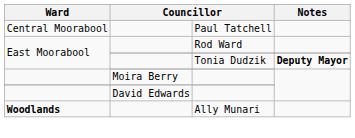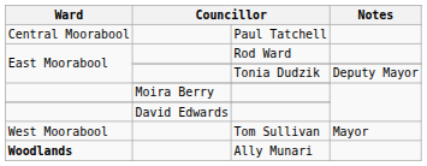 <table class="wikitable">
 <tr>
 <th>Ward</th>
 <th colspan="2">Councillor</th>
 <th>Notes</th>
 </tr>
 <tr>
 <td>Central Moorabool</td>
 <td> </td>
 <td>Paul Tatchell</td>
 <td></td>
 </tr>
 <tr>
 <td rowspan="4">East Moorabool</td>
 <td> </td>
 <td>Rod Ward</td>
 <td></td>
 </tr>
 <tr>
 </tr>
 <tr Central Moorabool>
 <td> </td>
 <td>Tonia Dudzik</td>
-<td><strong>Deputy Mayor</strong></td>
+<td>Deputy Mayor</td>
 </tr>
 <tr>
 </tr>
 <tr East Moorabool>
 <td> </td>
 <td>Moira Berry</td>
 <td></td>
 </tr>
 <tr>
 </tr>
 <tr East Moorabool>
 <td> </td>
 <td>David Edwards</td>
 <td></td>
 </tr>
 <tr>
+<td>West Moorabool</td>
+<td> </td>
+<td>Tom Sullivan</td>
+<td>Mayor</td>
+</tr>
+<tr>
 <td><strong>Woodlands</strong></td>
 <td> </td>
 <td>Ally Munari</td>
 <td></td>
 </tr>
 </table>
